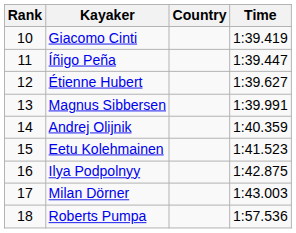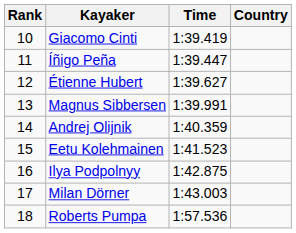 <table class="wikitable" style="text-align:center">
 <tr>
 <th>Rank</th>
 <th>Kayaker</th>
+<th>Time</th>
 <th>Country</th>
-<th>Time</th>
 </tr>
 <tr>
 <td>10</td>
 <td align=left><a href='#'>Giacomo Cinti</a></td>
+<td>1:39.419</td>
 <td align=left></td>
-<td>1:39.419</td>
 </tr>
 <tr>
 <td>11</td>
 <td align=left><a href='#'>Íñigo Peña</a></td>
+<td>1:39.447</td>
 <td align=left></td>
-<td>1:39.447</td>
 </tr>
 <tr>
 <td>12</td>
 <td align=left><a href='#'>Étienne Hubert</a></td>
+<td>1:39.627</td>
 <td align=left></td>
-<td>1:39.627</td>
 </tr>
 <tr>
 <td>13</td>
 <td align=left><a href='#'>Magnus Sibbersen</a></td>
+<td>1:39.991</td>
 <td align=left></td>
-<td>1:39.991</td>
 </tr>
 <tr>
 <td>14</td>
 <td align=left><a href='#'>Andrej Olijnik</a></td>
+<td>1:40.359</td>
 <td align=left></td>
-<td>1:40.359</td>
 </tr>
 <tr>
 <td>15</td>
 <td align=left><a href='#'>Eetu Kolehmainen</a></td>
+<td>1:41.523</td>
 <td align=left></td>
-<td>1:41.523</td>
 </tr>
 <tr>
 <td>16</td>
 <td align=left><a href='#'>Ilya Podpolnyy</a></td>
+<td>1:42.875</td>
 <td align=left></td>
-<td>1:42.875</td>
 </tr>
 <tr>
 <td>17</td>
 <td align=left><a href='#'>Milan Dörner</a></td>
+<td>1:43.003</td>
 <td align=left></td>
-<td>1:43.003</td>
 </tr>
 <tr>
 <td>18</td>
 <td align=left><a href='#'>Roberts Pumpa</a></td>
+<td>1:57.536</td>
 <td align=left></td>
-<td>1:57.536</td>
 </tr>
 </table>
